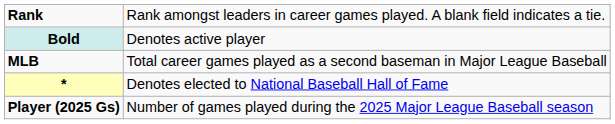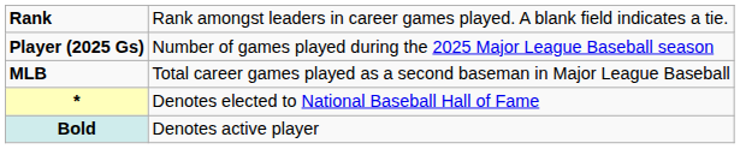 <table class="wikitable" style="font-size:100%;">
 <tr>
 <td><strong>Rank</strong></td>
 <td>Rank amongst leaders in career games played. A blank field indicates a tie.</td>
 </tr>
 <tr>
-<th scope="row" style="background:#cfecec;"><strong>Bold</strong></th>
-<td>Denotes active player<br></td>
+<td><strong>Player (2025 Gs)</strong></td>
+<td>Number of games played during the <a href='#'>2025 Major League Baseball season</a></td>
 </tr>
 <tr>
 <td><strong>MLB</strong></td>
 <td>Total career games played as a second baseman in Major League Baseball</td>
 </tr>
 <tr>
 <th scope="row" style="background-color:#ffffbb">*</th>
 <td>Denotes elected to <a href='#'>National Baseball Hall of Fame</a> <br></td>
 </tr>
 <tr>
-<td><strong>Player (2025 Gs)</strong></td>
-<td>Number of games played during the <a href='#'>2025 Major League Baseball season</a></td>
+<th scope="row" style="background:#cfecec;"><strong>Bold</strong></th>
+<td>Denotes active player<br></td>
 </tr>
 </table>
